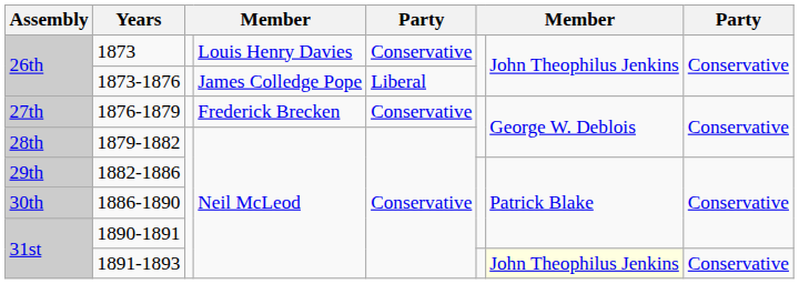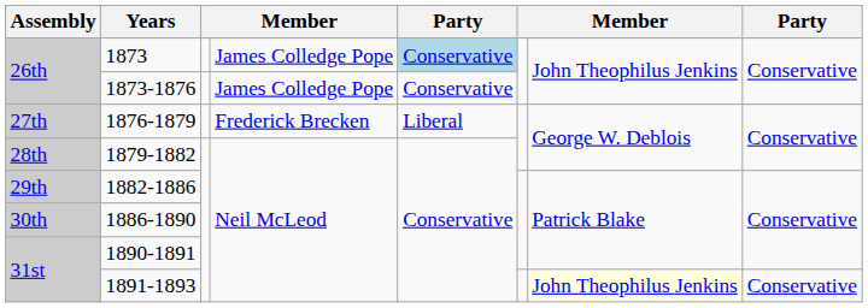 <table class="wikitable">
 <tr>
 <th>Assembly</th>
 <th>Years</th>
 <th colspan="2">Member</th>
 <th>Party</th>
 <th colspan="2">Member</th>
 <th>Party</th>
 </tr>
 <tr>
 <td bgcolor="CCCCCC" rowspan="2"><a href='#'>26th</a></td>
 <td>1873</td>
 <td></td>
-<td><a href='#'>Louis Henry Davies</a></td>
-<td><a href='#'>Conservative</a></td>
+<td><a href='#'>James Colledge Pope</a></td>
+<td style="background: lightblue;"><a href='#'>Conservative</a></td>
 <td rowspan="2" ></td>
 <td rowspan="2"><a href='#'>John Theophilus Jenkins</a></td>
 <td rowspan="2"><a href='#'>Conservative</a></td>
 </tr>
 <tr>
 <td>1873-1876</td>
 <td></td>
 <td><a href='#'>James Colledge Pope</a></td>
-<td><a href='#'>Liberal</a></td>
+<td><a href='#'>Conservative</a></td>
 </tr>
 <tr>
 <td bgcolor="CCCCCC"><a href='#'>27th</a></td>
 <td>1876-1879</td>
 <td></td>
 <td><a href='#'>Frederick Brecken</a></td>
-<td><a href='#'>Conservative</a></td>
+<td><a href='#'>Liberal</a></td>
 <td rowspan="2" ></td>
 <td rowspan="2"><a href='#'>George W. Deblois</a></td>
 <td rowspan="2"><a href='#'>Conservative</a></td>
 </tr>
 <tr>
 <td bgcolor="CCCCCC"><a href='#'>28th</a></td>
 <td>1879-1882</td>
 <td rowspan="5" ></td>
 <td rowspan="5"><a href='#'>Neil McLeod</a></td>
 <td rowspan="5"><a href='#'>Conservative</a></td>
 </tr>
 <tr>
 <td bgcolor="CCCCCC"><a href='#'>29th</a></td>
 <td>1882-1886</td>
 <td rowspan="3" ></td>
 <td rowspan="3"><a href='#'>Patrick Blake</a></td>
 <td rowspan="3"><a href='#'>Conservative</a></td>
 </tr>
 <tr>
 <td bgcolor="CCCCCC"><a href='#'>30th</a></td>
 <td>1886-1890</td>
 </tr>
 <tr>
 <td bgcolor="CCCCCC" rowspan="2"><a href='#'>31st</a></td>
 <td>1890-1891</td>
 </tr>
 <tr>
 <td>1891-1893</td>
 <td></td>
 <td style="background: lightyellow;"><a href='#'>John Theophilus Jenkins</a></td>
 <td><a href='#'>Conservative</a></td>
 </tr>
 </table>
